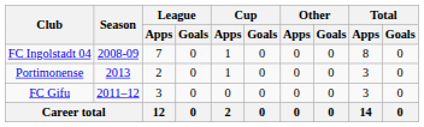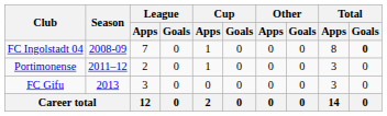 <table class="wikitable" style="text-align:center">
 <tr>
 <th rowspan="2">Club</th>
 <th rowspan="2">Season</th>
 <th colspan="2">League</th>
 <th colspan="2">Cup</th>
 <th colspan="2">Other</th>
 <th colspan="2">Total</th>
 </tr>
 <tr>
 <th>Apps</th>
 <th>Goals</th>
 <th>Apps</th>
 <th>Goals</th>
 <th>Apps</th>
 <th>Goals</th>
 <th>Apps</th>
 <th>Goals</th>
 </tr>
 <tr>
 <td><a href='#'>FC Ingolstadt 04</a></td>
 <td><a href='#'>2008-09</a></td>
 <td>7</td>
 <td>0</td>
 <td>1</td>
 <td>0</td>
 <td>0</td>
 <td>0</td>
 <td>8</td>
-<td>0</td>
+<td><strong>0</strong></td>
 </tr>
 <tr>
 <td><a href='#'>Portimonense</a></td>
-<td><a href='#'>2013</a></td>
+<td><a href='#'>2011–12</a></td>
 <td>2</td>
 <td>0</td>
 <td>1</td>
 <td>0</td>
 <td>0</td>
 <td>0</td>
 <td>3</td>
 <td>0</td>
 </tr>
 <tr>
 <td><a href='#'>FC Gifu</a></td>
-<td><a href='#'>2011–12</a></td>
+<td><a href='#'>2013</a></td>
 <td>3</td>
 <td>0</td>
 <td>0</td>
 <td>0</td>
 <td>0</td>
 <td>0</td>
 <td>3</td>
 <td>0</td>
 </tr>
 <tr>
 <th colspan="2">Career total</th>
 <th>12</th>
 <th>0</th>
 <th>2</th>
 <th>0</th>
 <th>0</th>
 <th>0</th>
 <th>14</th>
 <th>0</th>
 </tr>
 </table>
